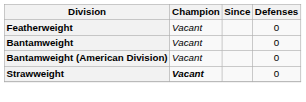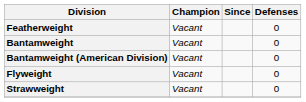 <table class="wikitable">
 <tr>
 <th>Division</th>
 <th>Champion</th>
 <th>Since</th>
 <th>Defenses</th>
 </tr>
 <tr>
 <th style="text-align:left;">Featherweight</th>
 <td><em>Vacant</em></td>
 <td style="text-align:center;"></td>
 <td style="text-align:center;">0</td>
 </tr>
 <tr>
 <th style="text-align:left;">Bantamweight</th>
 <td><em>Vacant</em></td>
 <td style="text-align:center;"></td>
 <td style="text-align:center;">0</td>
 </tr>
 <tr>
 <th style="text-align:left;">Bantamweight (American Division)</th>
 <td><em>Vacant</em></td>
 <td style="text-align:center;"></td>
 <td style="text-align:center;">0</td>
 </tr>
 <tr>
+<th style="text-align:left;">Flyweight</th>
+<td><em>Vacant</em></td>
+<td style="text-align:center;"></td>
+<td style="text-align:center;">0</td>
+</tr>
+<tr>
 <th style="text-align:left;">Strawweight</th>
-<td><strong><em>Vacant</em></strong></td>
+<td><em>Vacant</em></td>
 <td style="text-align:center;"></td>
 <td style="text-align:center;">0</td>
 </tr>
 <tr>
 </tr>
 </table>
